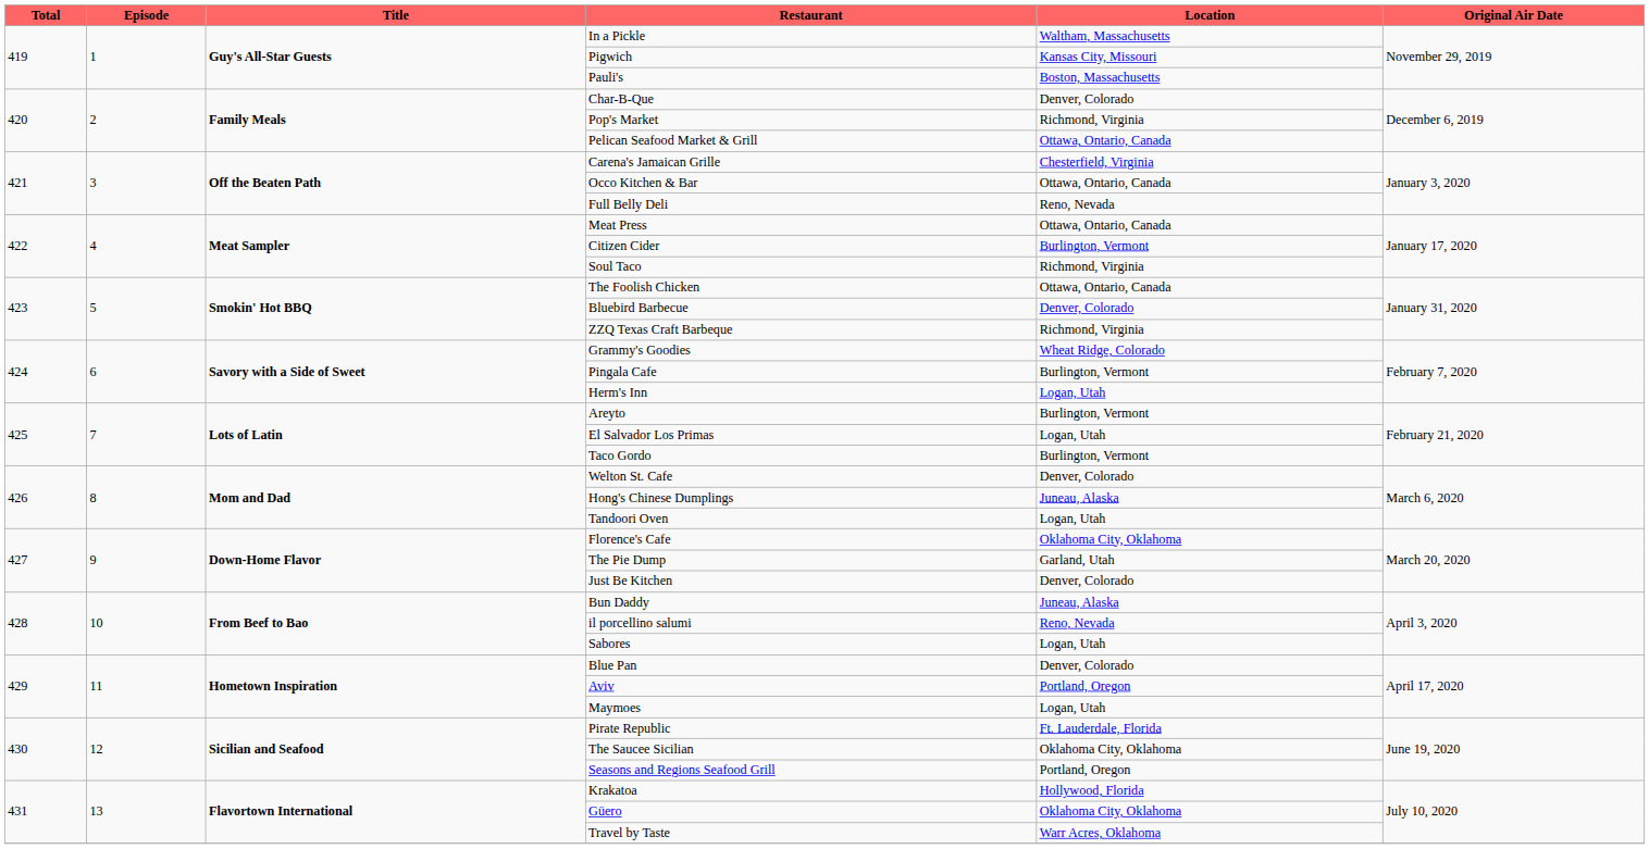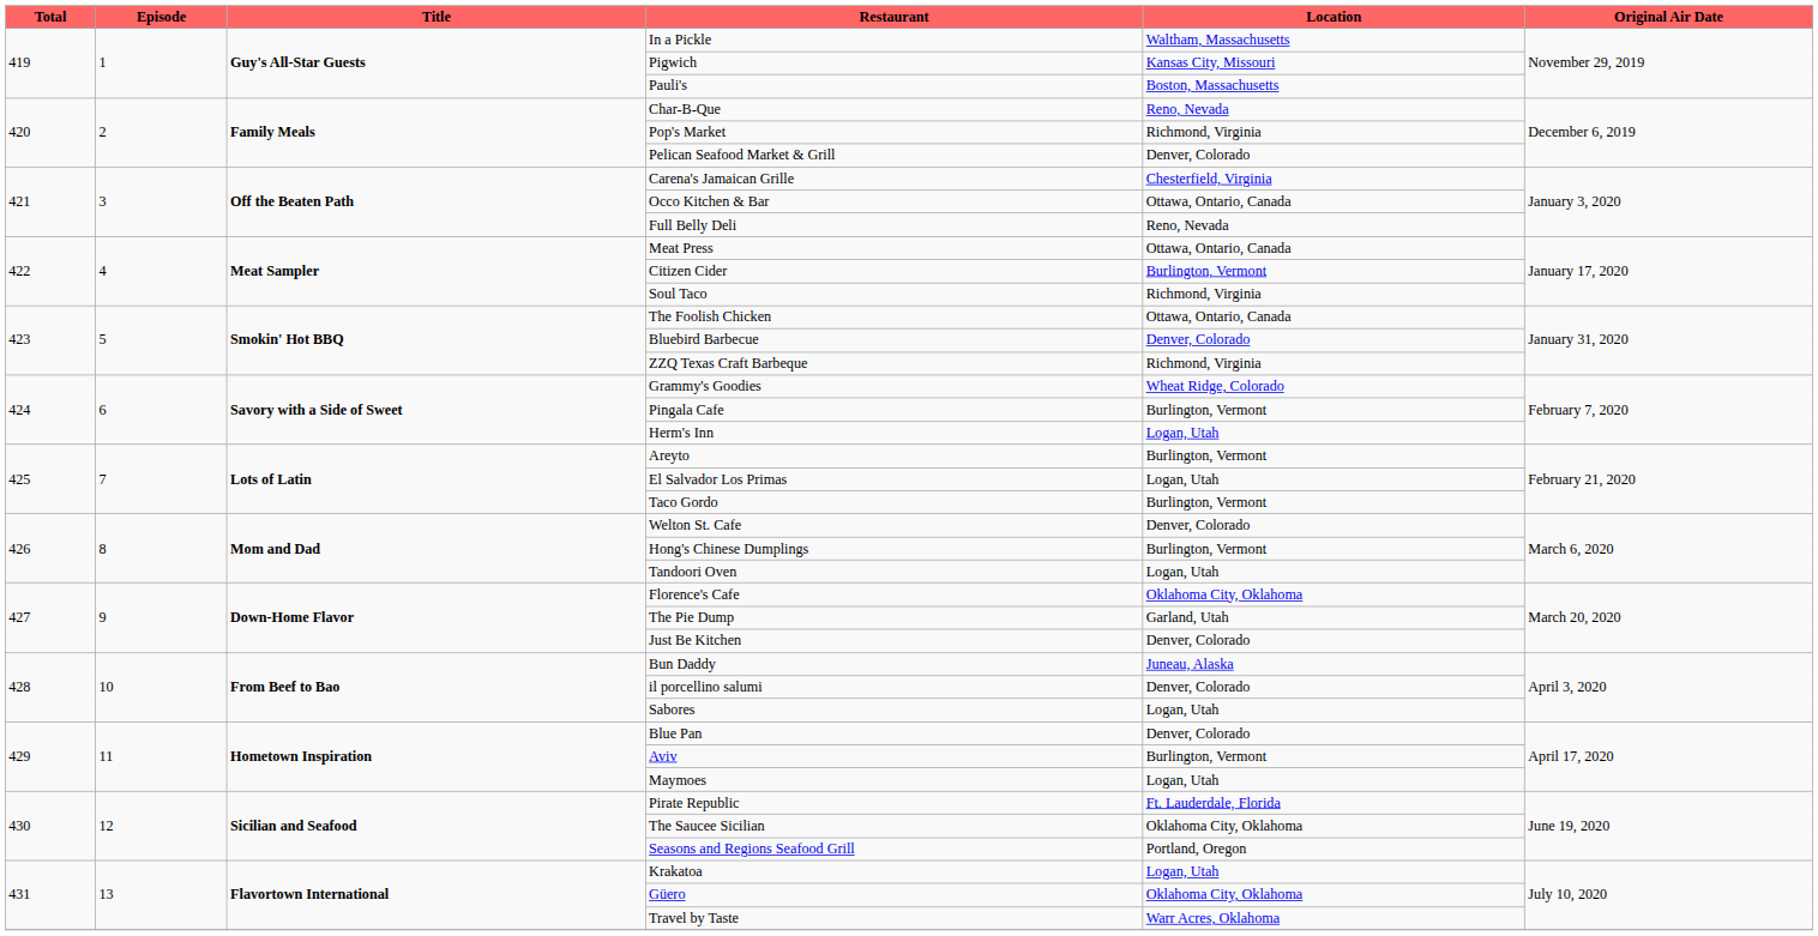 <table class="wikitable" style="width: 100%;">
 <tr>
 <th # style="background:#f66;">Total</th>
 <th # style="background:#f66;">Episode</th>
 <th # style="background:#f66;">Title</th>
 <th # style="background:#f66;">Restaurant</th>
 <th # style="background:#f66;">Location</th>
 <th # style="background:#f66;">Original Air Date</th>
 </tr>
 <tr>
 <td rowspan="3">419</td>
 <td rowspan="3">1</td>
 <td rowspan="3"><strong>Guy's All-Star Guests</strong></td>
 <td>In a Pickle</td>
 <td><a href='#'>Waltham, Massachusetts</a></td>
 <td rowspan="3">November 29, 2019</td>
 </tr>
 <tr>
 <td>Pigwich</td>
 <td><a href='#'>Kansas City, Missouri</a></td>
 </tr>
 <tr>
 <td>Pauli's</td>
 <td><a href='#'>Boston, Massachusetts</a></td>
 </tr>
 <tr>
 <td rowspan="3">420</td>
 <td rowspan="3">2</td>
 <td rowspan="3"><strong>Family Meals</strong></td>
 <td>Char-B-Que</td>
-<td>Denver, Colorado</td>
+<td><a href='#'>Reno, Nevada</a></td>
 <td rowspan="3">December 6, 2019</td>
 </tr>
 <tr>
 <td>Pop's Market</td>
 <td>Richmond, Virginia</td>
 </tr>
 <tr>
 <td>Pelican Seafood Market & Grill</td>
-<td><a href='#'>Ottawa, Ontario, Canada</a></td>
+<td>Denver, Colorado</td>
 </tr>
 <tr>
 <td rowspan="3">421</td>
 <td rowspan="3">3</td>
 <td rowspan="3"><strong>Off the Beaten Path</strong></td>
 <td>Carena's Jamaican Grille</td>
 <td><a href='#'>Chesterfield, Virginia</a></td>
 <td rowspan="3">January 3, 2020</td>
 </tr>
 <tr>
 <td>Occo Kitchen & Bar</td>
 <td>Ottawa, Ontario, Canada</td>
 </tr>
 <tr>
 <td>Full Belly Deli</td>
 <td>Reno, Nevada</td>
 </tr>
 <tr>
 <td rowspan="3">422</td>
 <td rowspan="3">4</td>
 <td rowspan="3"><strong>Meat Sampler</strong></td>
 <td>Meat Press</td>
 <td>Ottawa, Ontario, Canada</td>
 <td rowspan="3">January 17, 2020</td>
 </tr>
 <tr>
 <td>Citizen Cider</td>
 <td><a href='#'>Burlington, Vermont</a></td>
 </tr>
 <tr>
 <td>Soul Taco</td>
 <td>Richmond, Virginia</td>
 </tr>
 <tr>
 <td rowspan="3">423</td>
 <td rowspan="3">5</td>
 <td rowspan="3"><strong>Smokin' Hot BBQ</strong></td>
 <td>The Foolish Chicken</td>
 <td>Ottawa, Ontario, Canada</td>
 <td rowspan="3">January 31, 2020</td>
 </tr>
 <tr>
 <td>Bluebird Barbecue</td>
 <td><a href='#'>Denver, Colorado</a></td>
 </tr>
 <tr>
 <td>ZZQ Texas Craft Barbeque</td>
 <td>Richmond, Virginia</td>
 </tr>
 <tr>
 <td rowspan="3">424</td>
 <td rowspan="3">6</td>
 <td rowspan="3"><strong>Savory with a Side of Sweet</strong></td>
 <td>Grammy's Goodies</td>
 <td><a href='#'>Wheat Ridge, Colorado</a></td>
 <td rowspan="3">February 7, 2020</td>
 </tr>
 <tr>
 <td>Pingala Cafe</td>
 <td>Burlington, Vermont</td>
 </tr>
 <tr>
 <td>Herm's Inn</td>
 <td><a href='#'>Logan, Utah</a></td>
 </tr>
 <tr>
 <td rowspan="3">425</td>
 <td rowspan="3">7</td>
 <td rowspan="3"><strong>Lots of Latin</strong></td>
 <td>Areyto</td>
 <td>Burlington, Vermont</td>
 <td rowspan="3">February 21, 2020</td>
 </tr>
 <tr>
 <td>El Salvador Los Primas</td>
 <td>Logan, Utah</td>
 </tr>
 <tr>
 <td>Taco Gordo</td>
 <td>Burlington, Vermont</td>
 </tr>
 <tr>
 <td rowspan="3">426</td>
 <td rowspan="3">8</td>
 <td rowspan="3"><strong>Mom and Dad</strong></td>
 <td>Welton St. Cafe</td>
 <td>Denver, Colorado</td>
 <td rowspan="3">March 6, 2020</td>
 </tr>
 <tr>
 <td>Hong's Chinese Dumplings</td>
-<td><a href='#'>Juneau, Alaska</a></td>
+<td>Burlington, Vermont</td>
 </tr>
 <tr>
 <td>Tandoori Oven</td>
 <td>Logan, Utah</td>
 </tr>
 <tr>
 <td rowspan="3">427</td>
 <td rowspan="3">9</td>
 <td rowspan="3"><strong>Down-Home Flavor</strong></td>
 <td>Florence's Cafe</td>
 <td><a href='#'>Oklahoma City, Oklahoma</a></td>
 <td rowspan="3">March 20, 2020</td>
 </tr>
 <tr>
 <td>The Pie Dump</td>
 <td>Garland, Utah</td>
 </tr>
 <tr>
 <td>Just Be Kitchen</td>
 <td>Denver, Colorado</td>
 </tr>
 <tr>
 <td rowspan="3">428</td>
 <td rowspan="3">10</td>
 <td rowspan="3"><strong>From Beef to Bao</strong></td>
 <td>Bun Daddy</td>
 <td><a href='#'>Juneau, Alaska</a></td>
 <td rowspan="3">April 3, 2020</td>
 </tr>
 <tr>
 <td>il porcellino salumi</td>
-<td><a href='#'>Reno, Nevada</a></td>
+<td>Denver, Colorado</td>
 </tr>
 <tr>
 <td>Sabores</td>
 <td>Logan, Utah</td>
 </tr>
 <tr>
 <td rowspan="3">429</td>
 <td rowspan="3">11</td>
 <td rowspan="3"><strong>Hometown Inspiration</strong></td>
 <td>Blue Pan</td>
 <td>Denver, Colorado</td>
 <td rowspan="3">April 17, 2020</td>
 </tr>
 <tr>
 <td><a href='#'>Aviv</a></td>
-<td><a href='#'>Portland, Oregon</a></td>
+<td>Burlington, Vermont</td>
 </tr>
 <tr>
 <td>Maymoes</td>
 <td>Logan, Utah</td>
 </tr>
 <tr>
 <td rowspan="3">430</td>
 <td rowspan="3">12</td>
 <td rowspan="3"><strong>Sicilian and Seafood</strong></td>
 <td>Pirate Republic</td>
 <td><a href='#'>Ft. Lauderdale, Florida</a></td>
 <td rowspan="3">June 19, 2020</td>
 </tr>
 <tr>
 <td>The Saucee Sicilian</td>
 <td>Oklahoma City, Oklahoma</td>
 </tr>
 <tr>
 <td><a href='#'>Seasons and Regions Seafood Grill</a></td>
 <td>Portland, Oregon</td>
 </tr>
 <tr>
 <td rowspan="3">431</td>
 <td rowspan="3">13</td>
 <td rowspan="3"><strong>Flavortown International</strong></td>
 <td>Krakatoa</td>
-<td><a href='#'>Hollywood, Florida</a></td>
+<td><a href='#'>Logan, Utah</a></td>
 <td rowspan="3">July 10, 2020</td>
 </tr>
 <tr>
 <td><a href='#'>Güero</a></td>
 <td><a href='#'>Oklahoma City, Oklahoma</a></td>
 </tr>
 <tr>
 <td>Travel by Taste</td>
 <td><a href='#'>Warr Acres, Oklahoma</a></td>
 </tr>
 <tr>
 </tr>
 </table>
